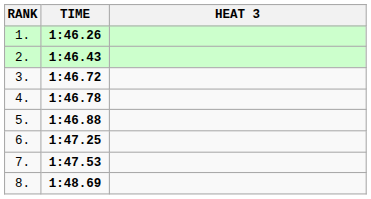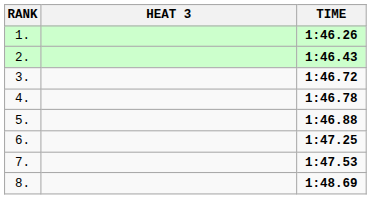 <table class="wikitable" style="border-collapse: collapse; font-size: 90%;">
 <tr>
 <th>RANK</th>
+<th style="width: 20em">HEAT 3</th>
 <th style="width: 5em">TIME</th>
-<th style="width: 20em">HEAT 3</th>
 </tr>
 <tr style="background:#ccffcc;">
 <td align="center">1.</td>
+<td></td>
 <td align="center"><strong>1:46.26</strong></td>
-<td></td>
 </tr>
 <tr style="background:#ccffcc;">
 <td align="center">2.</td>
+<td></td>
 <td align="center"><strong>1:46.43</strong></td>
-<td></td>
 </tr>
 <tr>
 <td align="center">3.</td>
+<td></td>
 <td align="center"><strong>1:46.72</strong></td>
-<td></td>
 </tr>
 <tr>
 <td align="center">4.</td>
+<td></td>
 <td align="center"><strong>1:46.78</strong></td>
-<td></td>
 </tr>
 <tr>
 <td align="center">5.</td>
+<td></td>
 <td align="center"><strong>1:46.88</strong></td>
-<td></td>
 </tr>
 <tr>
 <td align="center">6.</td>
+<td></td>
 <td align="center"><strong>1:47.25</strong></td>
-<td></td>
 </tr>
 <tr>
 <td align="center">7.</td>
+<td></td>
 <td align="center"><strong>1:47.53</strong></td>
-<td></td>
 </tr>
 <tr>
 <td align="center">8.</td>
+<td></td>
 <td align="center"><strong>1:48.69</strong></td>
-<td></td>
 </tr>
 </table>
